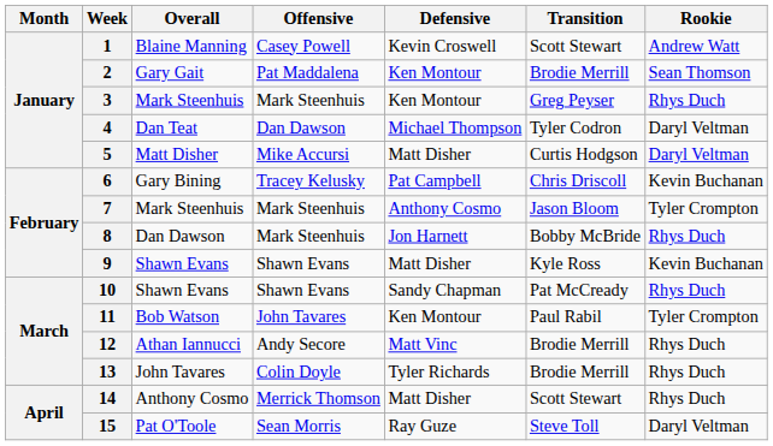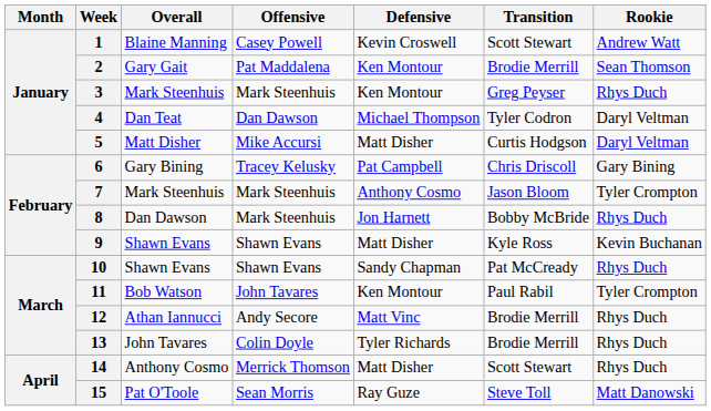 <table class="wikitable">
 <tr>
 <th>Month</th>
 <th>Week</th>
 <th>Overall</th>
 <th>Offensive</th>
 <th>Defensive</th>
 <th>Transition</th>
 <th>Rookie</th>
 </tr>
 <tr>
 <th rowspan="5">January</th>
 <th>1</th>
 <td><a href='#'>Blaine Manning</a></td>
 <td><a href='#'>Casey Powell</a></td>
 <td>Kevin Croswell</td>
 <td>Scott Stewart</td>
 <td><a href='#'>Andrew Watt</a></td>
 </tr>
 <tr>
 <th>2</th>
 <td><a href='#'>Gary Gait</a></td>
 <td><a href='#'>Pat Maddalena</a></td>
 <td><a href='#'>Ken Montour</a></td>
 <td><a href='#'>Brodie Merrill</a></td>
 <td><a href='#'>Sean Thomson</a></td>
 </tr>
 <tr>
 <th>3</th>
 <td><a href='#'>Mark Steenhuis</a></td>
 <td>Mark Steenhuis</td>
 <td>Ken Montour</td>
 <td><a href='#'>Greg Peyser</a></td>
 <td><a href='#'>Rhys Duch</a></td>
 </tr>
 <tr>
 <th>4</th>
 <td><a href='#'>Dan Teat</a></td>
 <td><a href='#'>Dan Dawson</a></td>
 <td><a href='#'>Michael Thompson</a></td>
 <td>Tyler Codron</td>
 <td>Daryl Veltman</td>
 </tr>
 <tr>
 <th>5</th>
 <td><a href='#'>Matt Disher</a></td>
 <td><a href='#'>Mike Accursi</a></td>
 <td>Matt Disher</td>
 <td>Curtis Hodgson</td>
 <td><a href='#'>Daryl Veltman</a></td>
 </tr>
 <tr>
 <th rowspan="4">February</th>
 <th>6</th>
 <td>Gary Bining</td>
 <td><a href='#'>Tracey Kelusky</a></td>
 <td><a href='#'>Pat Campbell</a></td>
 <td><a href='#'>Chris Driscoll</a></td>
-<td>Kevin Buchanan</td>
+<td>Gary Bining</td>
 </tr>
 <tr>
 <th>7</th>
 <td>Mark Steenhuis</td>
 <td>Mark Steenhuis</td>
 <td><a href='#'>Anthony Cosmo</a></td>
 <td><a href='#'>Jason Bloom</a></td>
 <td>Tyler Crompton</td>
 </tr>
 <tr>
 <th>8</th>
 <td>Dan Dawson</td>
 <td>Mark Steenhuis</td>
 <td><a href='#'>Jon Harnett</a></td>
 <td>Bobby McBride</td>
 <td><a href='#'>Rhys Duch</a></td>
 </tr>
 <tr>
 <th>9</th>
 <td><a href='#'>Shawn Evans</a></td>
 <td>Shawn Evans</td>
 <td>Matt Disher</td>
 <td>Kyle Ross</td>
 <td>Kevin Buchanan</td>
 </tr>
 <tr>
 <th rowspan="4">March</th>
 <th>10</th>
 <td>Shawn Evans</td>
 <td>Shawn Evans</td>
 <td>Sandy Chapman</td>
 <td>Pat McCready</td>
 <td><a href='#'>Rhys Duch</a></td>
 </tr>
 <tr>
 <th>11</th>
 <td><a href='#'>Bob Watson</a></td>
 <td><a href='#'>John Tavares</a></td>
 <td>Ken Montour</td>
 <td>Paul Rabil</td>
 <td>Tyler Crompton</td>
 </tr>
 <tr>
 <th>12</th>
 <td><a href='#'>Athan Iannucci</a></td>
 <td>Andy Secore</td>
 <td><a href='#'>Matt Vinc</a></td>
 <td>Brodie Merrill</td>
 <td>Rhys Duch</td>
 </tr>
 <tr>
 <th>13</th>
 <td>John Tavares</td>
 <td><a href='#'>Colin Doyle</a></td>
 <td>Tyler Richards</td>
 <td>Brodie Merrill</td>
 <td>Rhys Duch</td>
 </tr>
 <tr>
 <th rowspan="2">April</th>
 <th>14</th>
 <td>Anthony Cosmo</td>
 <td><a href='#'>Merrick Thomson</a></td>
 <td>Matt Disher</td>
 <td>Scott Stewart</td>
 <td>Rhys Duch</td>
 </tr>
 <tr>
 <th>15</th>
 <td><a href='#'>Pat O'Toole</a></td>
 <td><a href='#'>Sean Morris</a></td>
 <td>Ray Guze</td>
 <td><a href='#'>Steve Toll</a></td>
-<td>Daryl Veltman</td>
+<td><a href='#'>Matt Danowski</a></td>
 </tr>
 </table>
